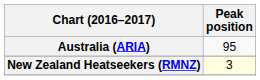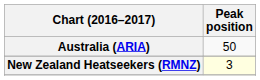 <table class="wikitable sortable plainrowheaders" style="text-align:center">
 <tr>
 <th scope="col">Chart (2016–2017)</th>
 <th scope="col">Peak<br>position</th>
 </tr>
 <tr>
 <th scope="row">Australia (<a href='#'>ARIA</a>)</th>
-<td>95</td>
+<td>50</td>
 </tr>
 <tr>
 </tr>
 <tr>
 <th scope="row">New Zealand Heatseekers (<a href='#'>RMNZ</a>)</th>
 <td style="background: lightyellow;">3</td>
 </tr>
 <tr>
 </tr>
 <tr>
 </tr>
 <tr>
 </tr>
 </table>
